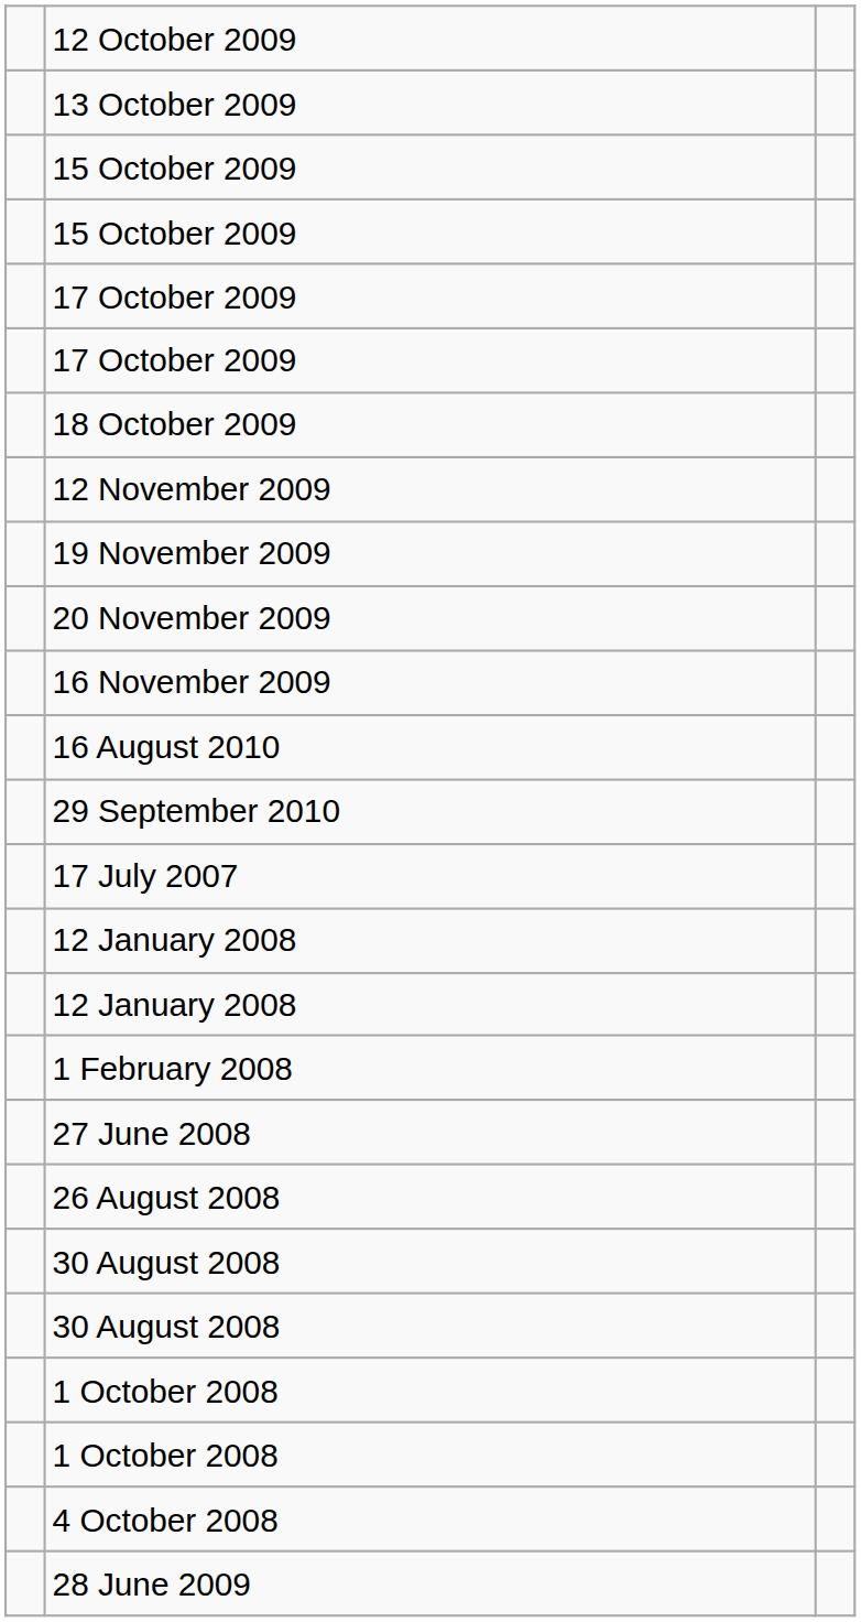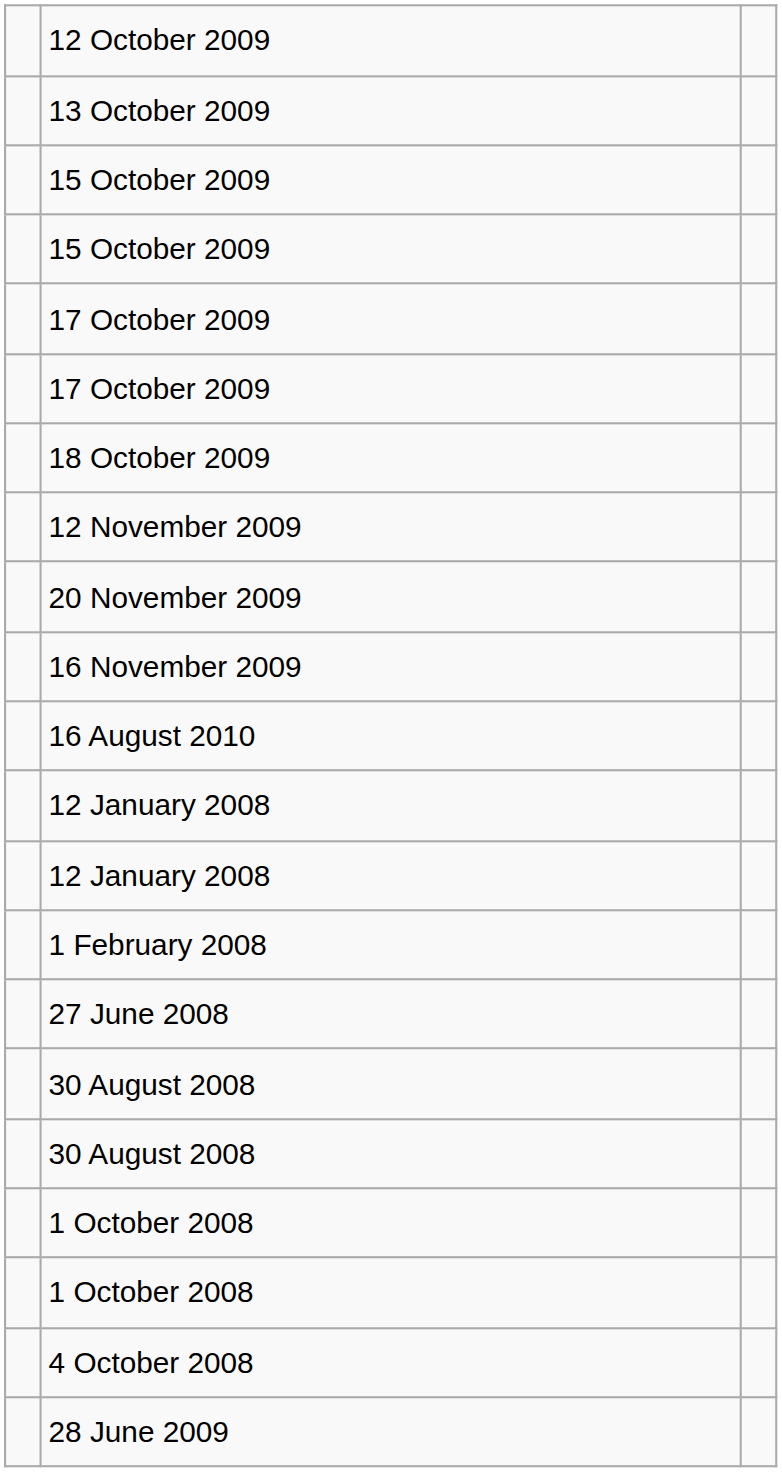 <table class="wikitable" style="font-size: 89%; float: left; width: 26em; margin-right: 1em; height: 700px">
 <tr>
 <td></td>
 <td>12 October 2009</td>
 <td></td>
 </tr>
 <tr>
 <td></td>
 <td>13 October 2009</td>
 <td></td>
 </tr>
 <tr>
 <td></td>
 <td>15 October 2009</td>
 <td></td>
 </tr>
 <tr>
 <td></td>
 <td>15 October 2009</td>
 <td></td>
 </tr>
 <tr>
 <td></td>
 <td>17 October 2009</td>
 <td></td>
 </tr>
 <tr>
 <td></td>
 <td>17 October 2009</td>
 <td></td>
 </tr>
 <tr>
 <td></td>
 <td>18 October 2009</td>
 <td></td>
 </tr>
 <tr>
 <td></td>
 <td>12 November 2009</td>
 <td></td>
 </tr>
 <tr>
 <td></td>
-<td>19 November 2009</td>
-<td></td>
-</tr>
-<tr>
-<td></td>
 <td>20 November 2009</td>
 <td></td>
 </tr>
 <tr>
 <td></td>
 <td>16 November 2009</td>
 <td></td>
 </tr>
 <tr>
 <td></td>
 <td>16 August 2010</td>
-<td></td>
-</tr>
-<tr>
-<td></td>
-<td>29 September 2010</td>
-<td></td>
-</tr>
-<tr>
-<td></td>
-<td>17 July 2007</td>
 <td></td>
 </tr>
 <tr>
 <td></td>
 <td>12 January 2008</td>
 <td></td>
 </tr>
 <tr>
 <td></td>
 <td>12 January 2008</td>
 <td></td>
 </tr>
 <tr>
 <td></td>
 <td>1 February 2008</td>
 <td></td>
 </tr>
 <tr>
 <td></td>
 <td>27 June 2008</td>
-<td></td>
-</tr>
-<tr>
-<td></td>
-<td>26 August 2008</td>
 <td></td>
 </tr>
 <tr>
 <td></td>
 <td>30 August 2008</td>
 <td></td>
 </tr>
 <tr>
 <td></td>
 <td>30 August 2008</td>
 <td></td>
 </tr>
 <tr>
 <td></td>
 <td>1 October 2008</td>
 <td></td>
 </tr>
 <tr>
 <td></td>
 <td>1 October 2008</td>
 <td></td>
 </tr>
 <tr>
 <td></td>
 <td>4 October 2008</td>
 <td></td>
 </tr>
 <tr>
 <td></td>
 <td>28 June 2009</td>
 <td></td>
 </tr>
 </table>
